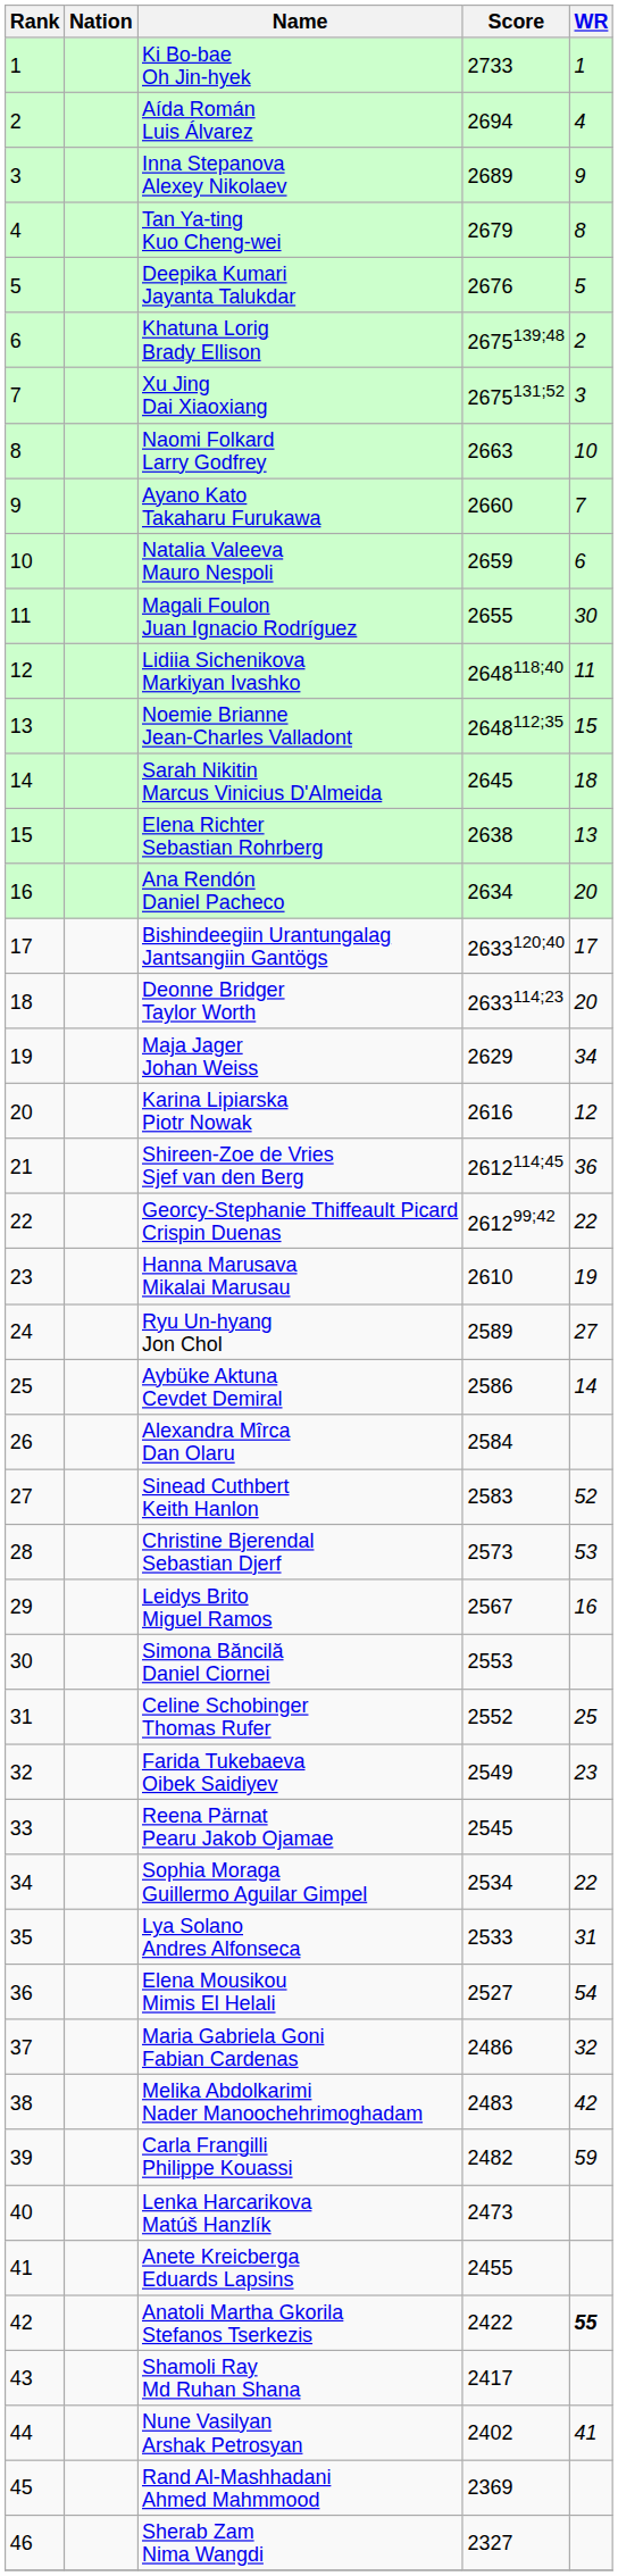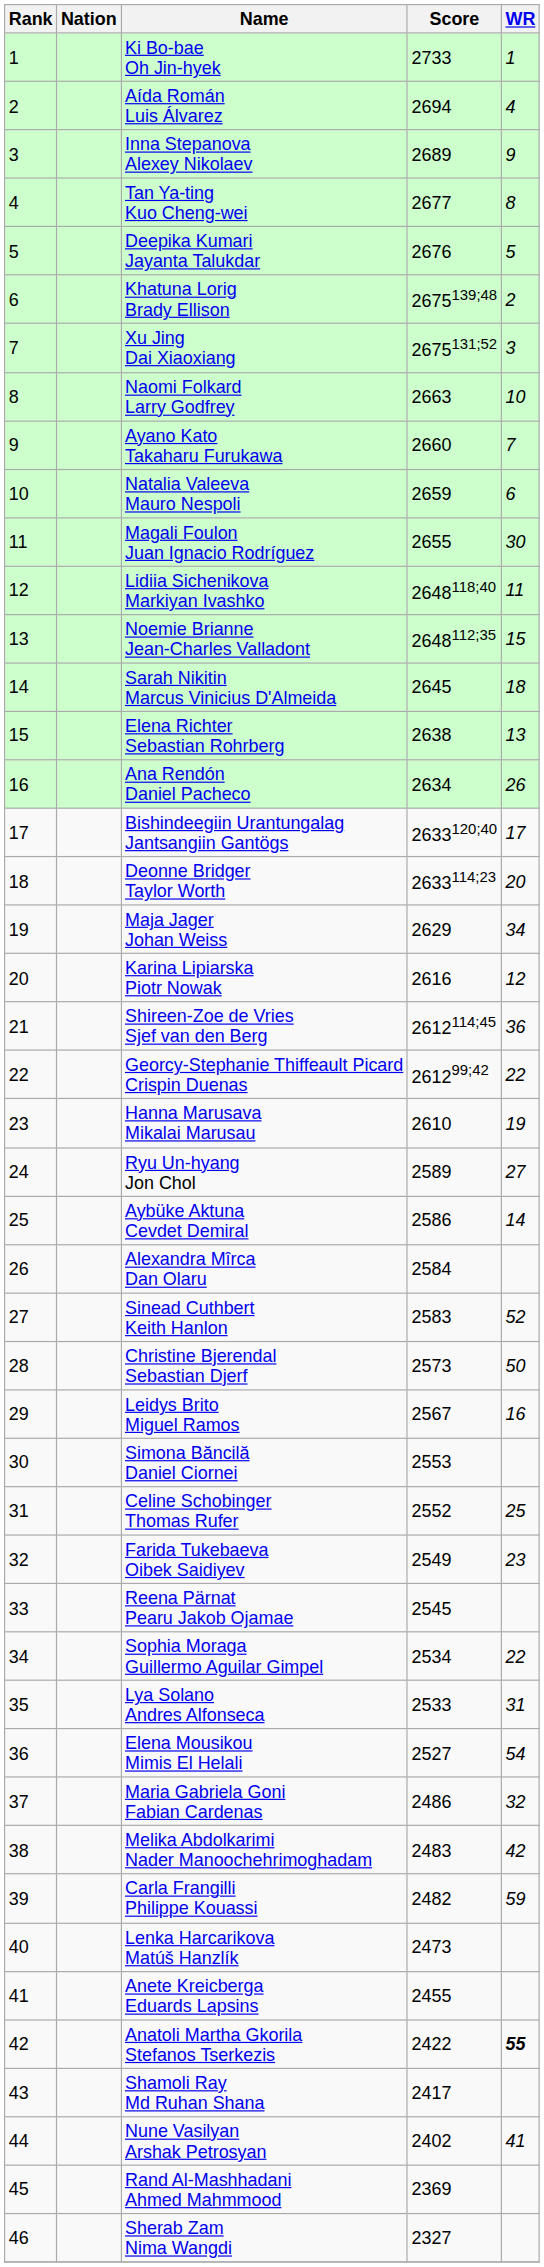 <table class="wikitable sortable" style="font-size:95%;">
 <tr>
 <th>Rank</th>
 <th>Nation</th>
 <th>Name</th>
 <th>Score</th>
 <th><a href='#'>WR</a></th>
 </tr>
 <tr style="background:#ccffcc;">
 <td>1</td>
 <td></td>
 <td><a href='#'>Ki Bo-bae</a> <br> <a href='#'>Oh Jin-hyek</a></td>
 <td>2733</td>
 <td><em>1</em></td>
 </tr>
 <tr style="background:#ccffcc;">
 <td>2</td>
 <td></td>
 <td><a href='#'>Aída Román</a> <br> <a href='#'>Luis Álvarez</a></td>
 <td>2694</td>
 <td><em>4</em></td>
 </tr>
 <tr style="background:#ccffcc;">
 <td>3</td>
 <td></td>
 <td><a href='#'>Inna Stepanova</a> <br> <a href='#'>Alexey Nikolaev</a></td>
 <td>2689</td>
 <td><em>9</em></td>
 </tr>
 <tr style="background:#ccffcc;">
 <td>4</td>
 <td></td>
 <td><a href='#'>Tan Ya-ting</a> <br> <a href='#'>Kuo Cheng-wei</a></td>
-<td>2679</td>
+<td>2677</td>
 <td><em>8</em></td>
 </tr>
 <tr style="background:#ccffcc;">
 <td>5</td>
 <td></td>
 <td><a href='#'>Deepika Kumari</a> <br> <a href='#'>Jayanta Talukdar</a></td>
 <td>2676</td>
 <td><em>5</em></td>
 </tr>
 <tr style="background:#ccffcc;">
 <td>6</td>
 <td></td>
 <td><a href='#'>Khatuna Lorig</a> <br> <a href='#'>Brady Ellison</a></td>
 <td>2675<sup>139;48</sup></td>
 <td><em>2</em></td>
 </tr>
 <tr style="background:#ccffcc;">
 <td>7</td>
 <td></td>
 <td><a href='#'>Xu Jing</a> <br> <a href='#'>Dai Xiaoxiang</a></td>
 <td>2675<sup>131;52</sup></td>
 <td><em>3</em></td>
 </tr>
 <tr style="background:#ccffcc;">
 <td>8</td>
 <td></td>
 <td><a href='#'>Naomi Folkard</a> <br> <a href='#'>Larry Godfrey</a></td>
 <td>2663</td>
 <td><em>10</em></td>
 </tr>
 <tr style="background:#ccffcc;">
 <td>9</td>
 <td></td>
 <td><a href='#'>Ayano Kato</a> <br> <a href='#'>Takaharu Furukawa</a></td>
 <td>2660</td>
 <td><em>7</em></td>
 </tr>
 <tr style="background:#ccffcc;">
 <td>10</td>
 <td></td>
 <td><a href='#'>Natalia Valeeva</a> <br> <a href='#'>Mauro Nespoli</a></td>
 <td>2659</td>
 <td><em>6</em></td>
 </tr>
 <tr style="background:#ccffcc;">
 <td>11</td>
 <td></td>
 <td><a href='#'>Magali Foulon</a> <br> <a href='#'>Juan Ignacio Rodríguez</a></td>
 <td>2655</td>
 <td><em>30</em></td>
 </tr>
 <tr style="background:#ccffcc;">
 <td>12</td>
 <td></td>
 <td><a href='#'>Lidiia Sichenikova</a> <br> <a href='#'>Markiyan Ivashko</a></td>
 <td>2648<sup>118;40</sup></td>
 <td><em>11</em></td>
 </tr>
 <tr style="background:#ccffcc;">
 <td>13</td>
 <td></td>
 <td><a href='#'>Noemie Brianne</a> <br> <a href='#'>Jean-Charles Valladont</a></td>
 <td>2648<sup>112;35</sup></td>
 <td><em>15</em></td>
 </tr>
 <tr style="background:#ccffcc;">
 <td>14</td>
 <td></td>
 <td><a href='#'>Sarah Nikitin</a> <br> <a href='#'>Marcus Vinicius D'Almeida</a></td>
 <td>2645</td>
 <td><em>18</em></td>
 </tr>
 <tr style="background:#ccffcc;">
 <td>15</td>
 <td></td>
 <td><a href='#'>Elena Richter</a> <br> <a href='#'>Sebastian Rohrberg</a></td>
 <td>2638</td>
 <td><em>13</em></td>
 </tr>
 <tr style="background:#ccffcc;">
 <td>16</td>
 <td></td>
 <td><a href='#'>Ana Rendón</a> <br> <a href='#'>Daniel Pacheco</a></td>
 <td>2634</td>
-<td><em>20</em></td>
+<td><em>26</em></td>
 </tr>
 <tr>
 <td>17</td>
 <td></td>
 <td><a href='#'>Bishindeegiin Urantungalag</a> <br> <a href='#'>Jantsangiin Gantögs</a></td>
 <td>2633<sup>120;40</sup></td>
 <td><em>17</em></td>
 </tr>
 <tr>
 <td>18</td>
 <td></td>
 <td><a href='#'>Deonne Bridger</a> <br> <a href='#'>Taylor Worth</a></td>
 <td>2633<sup>114;23</sup></td>
 <td><em>20</em></td>
 </tr>
 <tr>
 <td>19</td>
 <td></td>
 <td><a href='#'>Maja Jager</a> <br> <a href='#'>Johan Weiss</a></td>
 <td>2629</td>
 <td><em>34</em></td>
 </tr>
 <tr>
 <td>20</td>
 <td></td>
 <td><a href='#'>Karina Lipiarska</a> <br> <a href='#'>Piotr Nowak</a></td>
 <td>2616</td>
 <td><em>12</em></td>
 </tr>
 <tr>
 <td>21</td>
 <td></td>
 <td><a href='#'>Shireen-Zoe de Vries</a> <br> <a href='#'>Sjef van den Berg</a></td>
 <td>2612<sup>114;45</sup></td>
 <td><em>36</em></td>
 </tr>
 <tr>
 <td>22</td>
 <td></td>
 <td><a href='#'>Georcy-Stephanie Thiffeault Picard</a> <br> <a href='#'>Crispin Duenas</a></td>
 <td>2612<sup>99;42</sup></td>
 <td><em>22</em></td>
 </tr>
 <tr>
 <td>23</td>
 <td></td>
 <td><a href='#'>Hanna Marusava</a> <br> <a href='#'>Mikalai Marusau</a></td>
 <td>2610</td>
 <td><em>19</em></td>
 </tr>
 <tr>
 <td>24</td>
 <td></td>
 <td><a href='#'>Ryu Un-hyang</a> <br> Jon Chol</td>
 <td>2589</td>
 <td><em>27</em></td>
 </tr>
 <tr>
 <td>25</td>
 <td></td>
 <td><a href='#'>Aybüke Aktuna</a> <br> <a href='#'>Cevdet Demiral</a></td>
 <td>2586</td>
 <td><em>14</em></td>
 </tr>
 <tr>
 <td>26</td>
 <td></td>
 <td><a href='#'>Alexandra Mîrca</a> <br> <a href='#'>Dan Olaru</a></td>
 <td>2584</td>
 <td></td>
 </tr>
 <tr>
 <td>27</td>
 <td></td>
 <td><a href='#'>Sinead Cuthbert</a> <br> <a href='#'>Keith Hanlon</a></td>
 <td>2583</td>
 <td><em>52</em></td>
 </tr>
 <tr>
 <td>28</td>
 <td></td>
 <td><a href='#'>Christine Bjerendal</a> <br> <a href='#'>Sebastian Djerf</a></td>
 <td>2573</td>
-<td><em>53</em></td>
+<td><em>50</em></td>
 </tr>
 <tr>
 <td>29</td>
 <td></td>
 <td><a href='#'>Leidys Brito</a> <br> <a href='#'>Miguel Ramos</a></td>
 <td>2567</td>
 <td><em>16</em></td>
 </tr>
 <tr>
 <td>30</td>
 <td></td>
 <td><a href='#'>Simona Băncilă</a> <br> <a href='#'>Daniel Ciornei</a></td>
 <td>2553</td>
 <td></td>
 </tr>
 <tr>
 <td>31</td>
 <td></td>
 <td><a href='#'>Celine Schobinger</a> <br> <a href='#'>Thomas Rufer</a></td>
 <td>2552</td>
 <td><em>25</em></td>
 </tr>
 <tr>
 <td>32</td>
 <td></td>
 <td><a href='#'>Farida Tukebaeva</a> <br> <a href='#'>Oibek Saidiyev</a></td>
 <td>2549</td>
 <td><em>23</em></td>
 </tr>
 <tr>
 <td>33</td>
 <td></td>
 <td><a href='#'>Reena Pärnat</a> <br> <a href='#'>Pearu Jakob Ojamae</a></td>
 <td>2545</td>
 <td></td>
 </tr>
 <tr>
 <td>34</td>
 <td></td>
 <td><a href='#'>Sophia Moraga</a> <br> <a href='#'>Guillermo Aguilar Gimpel</a></td>
 <td>2534</td>
 <td><em>22</em></td>
 </tr>
 <tr>
 <td>35</td>
 <td></td>
 <td><a href='#'>Lya Solano</a> <br> <a href='#'>Andres Alfonseca</a></td>
 <td>2533</td>
 <td><em>31</em></td>
 </tr>
 <tr>
 <td>36</td>
 <td></td>
 <td><a href='#'>Elena Mousikou</a> <br> <a href='#'>Mimis El Helali</a></td>
 <td>2527</td>
 <td><em>54</em></td>
 </tr>
 <tr>
 <td>37</td>
 <td></td>
 <td><a href='#'>Maria Gabriela Goni</a> <br> <a href='#'>Fabian Cardenas</a></td>
 <td>2486</td>
 <td><em>32</em></td>
 </tr>
 <tr>
 <td>38</td>
 <td></td>
 <td><a href='#'>Melika Abdolkarimi</a> <br> <a href='#'>Nader Manoochehrimoghadam</a></td>
 <td>2483</td>
 <td><em>42</em></td>
 </tr>
 <tr>
 <td>39</td>
 <td></td>
 <td><a href='#'>Carla Frangilli</a> <br> <a href='#'>Philippe Kouassi</a></td>
 <td>2482</td>
 <td><em>59</em></td>
 </tr>
 <tr>
 <td>40</td>
 <td></td>
 <td><a href='#'>Lenka Harcarikova</a> <br> <a href='#'>Matúš Hanzlík</a></td>
 <td>2473</td>
 <td></td>
 </tr>
 <tr>
 <td>41</td>
 <td></td>
 <td><a href='#'>Anete Kreicberga</a> <br> <a href='#'>Eduards Lapsins</a></td>
 <td>2455</td>
 <td></td>
 </tr>
 <tr>
 <td>42</td>
 <td></td>
 <td><a href='#'>Anatoli Martha Gkorila</a> <br> <a href='#'>Stefanos Tserkezis</a></td>
 <td>2422</td>
 <td><strong><em>55</em></strong></td>
 </tr>
 <tr>
 <td>43</td>
 <td></td>
 <td><a href='#'>Shamoli Ray</a> <br> <a href='#'>Md Ruhan Shana</a></td>
 <td>2417</td>
 <td></td>
 </tr>
 <tr>
 <td>44</td>
 <td></td>
 <td><a href='#'>Nune Vasilyan</a> <br> <a href='#'>Arshak Petrosyan</a></td>
 <td>2402</td>
 <td><em>41</em></td>
 </tr>
 <tr>
 <td>45</td>
 <td></td>
 <td><a href='#'>Rand Al-Mashhadani</a> <br> <a href='#'>Ahmed Mahmmood</a></td>
 <td>2369</td>
 <td></td>
 </tr>
 <tr>
 <td>46</td>
 <td></td>
 <td><a href='#'>Sherab Zam</a> <br> <a href='#'>Nima Wangdi</a></td>
 <td>2327</td>
 <td></td>
 </tr>
 <tr>
 </tr>
 </table>
